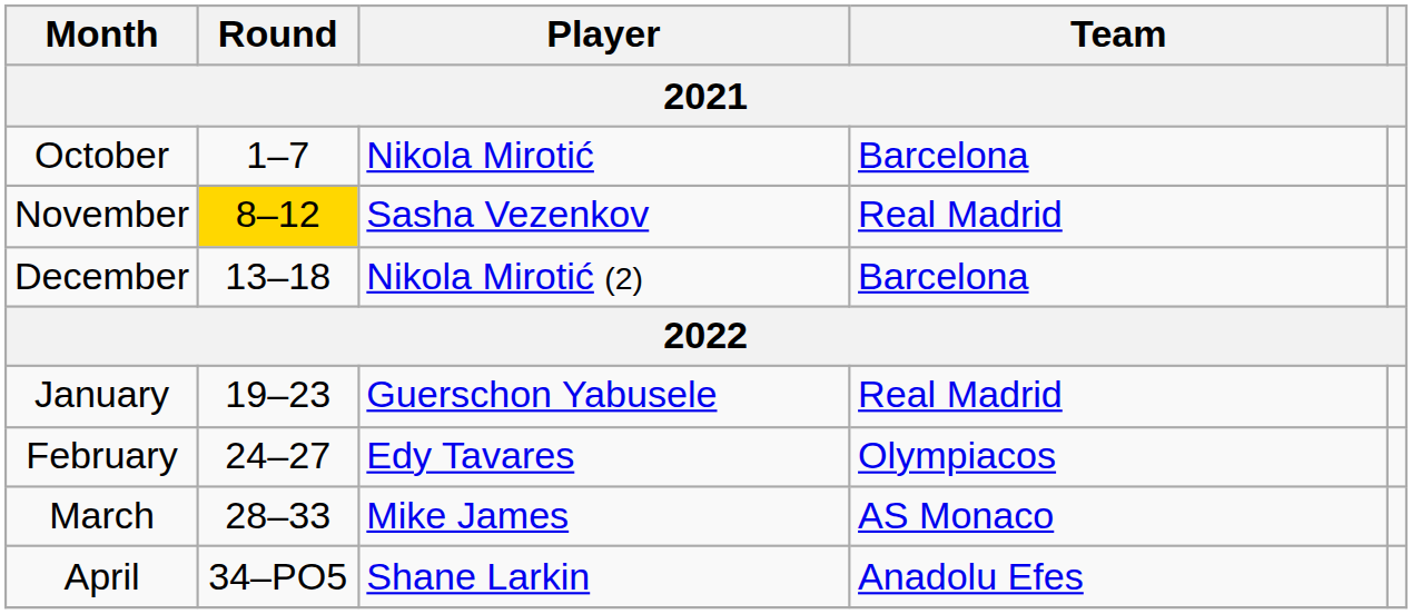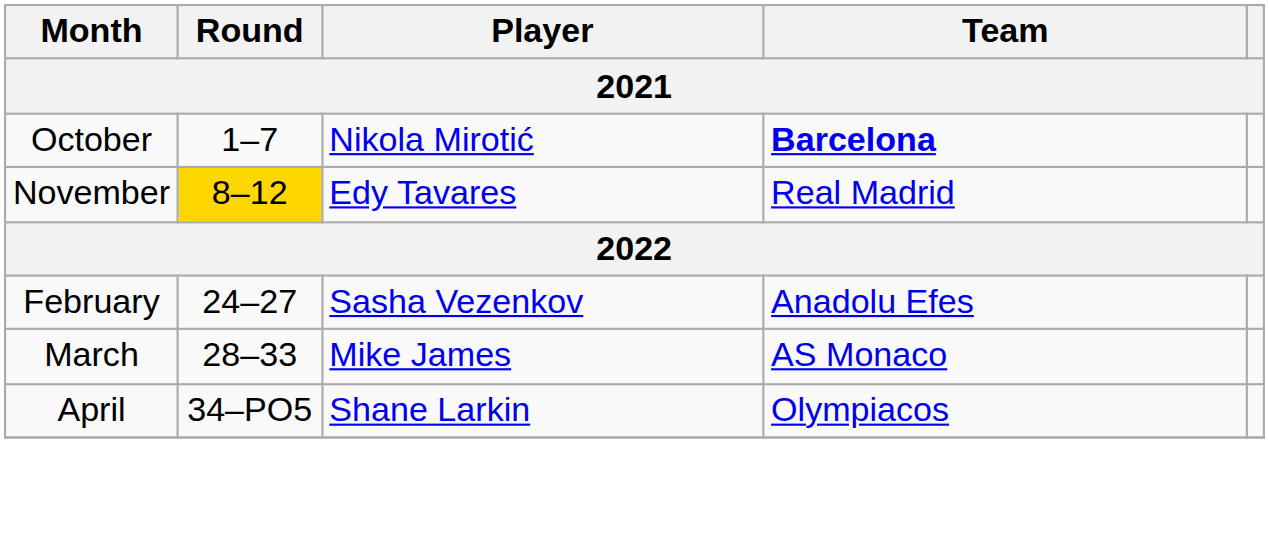 <table class="wikitable" style="text-align: center;">
 <tr>
 <th>Month</th>
 <th style="width:60px;">Round</th>
 <th style="width:200px;">Player</th>
 <th style="width:220px;">Team</th>
 <th></th>
 </tr>
 <tr>
 <th colspan=5>2021</th>
 </tr>
 <tr>
 <td>October</td>
 <td>1–7</td>
 <td align="left"> <a href='#'>Nikola Mirotić</a></td>
-<td align="left"> <a href='#'>Barcelona</a></td>
+<td align="left"><strong> <a href='#'>Barcelona</a></strong></td>
 <td></td>
 </tr>
 <tr>
 <td>November</td>
 <td style="background: gold;">8–12</td>
-<td align="left"> <a href='#'>Sasha Vezenkov</a></td>
+<td align="left"> <a href='#'>Edy Tavares</a></td>
 <td align="left"> <a href='#'>Real Madrid</a></td>
-<td></td>
-</tr>
-<tr>
-<td>December</td>
-<td>13–18</td>
-<td align="left"> <a href='#'>Nikola Mirotić</a> <small>(2)</small></td>
-<td align="left"> <a href='#'>Barcelona</a></td>
 <td></td>
 </tr>
 <tr>
 <th colspan=5>2022</th>
 </tr>
 <tr>
-<td>January</td>
-<td>19–23</td>
-<td align="left"> <a href='#'>Guerschon Yabusele</a></td>
-<td align="left"> <a href='#'>Real Madrid</a></td>
-<td></td>
-</tr>
-<tr>
 <td>February</td>
 <td>24–27</td>
-<td align="left"> <a href='#'>Edy Tavares</a></td>
-<td align="left"> <a href='#'>Olympiacos</a></td>
+<td align="left"> <a href='#'>Sasha Vezenkov</a></td>
+<td style="text-align:left;"> <a href='#'>Anadolu Efes</a></td>
 <td></td>
 </tr>
 <tr>
 <td>March</td>
 <td>28–33</td>
 <td align="left"> <a href='#'>Mike James</a></td>
 <td align="left"> <a href='#'>AS Monaco</a></td>
 <td></td>
 </tr>
 <tr>
 <td>April</td>
 <td>34–PO5</td>
 <td align="left"> <a href='#'>Shane Larkin</a></td>
-<td style="text-align:left;"> <a href='#'>Anadolu Efes</a></td>
+<td align="left"> <a href='#'>Olympiacos</a></td>
 <td></td>
 </tr>
 <tr>
 </tr>
 </table>
